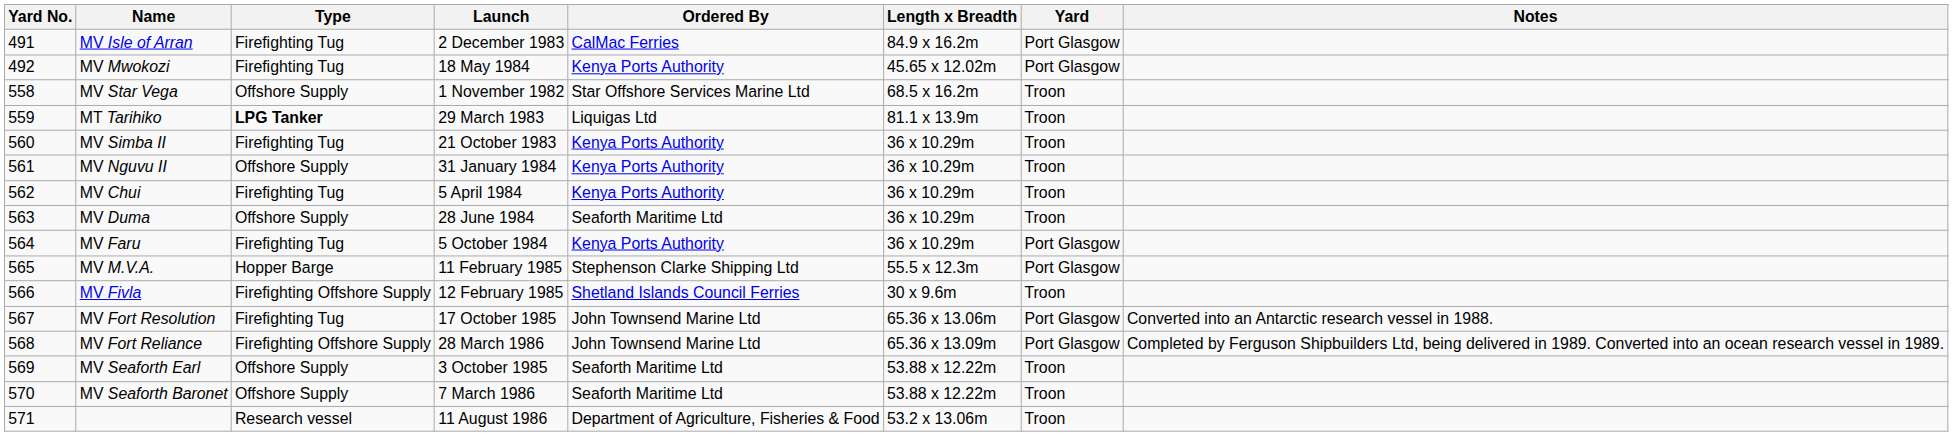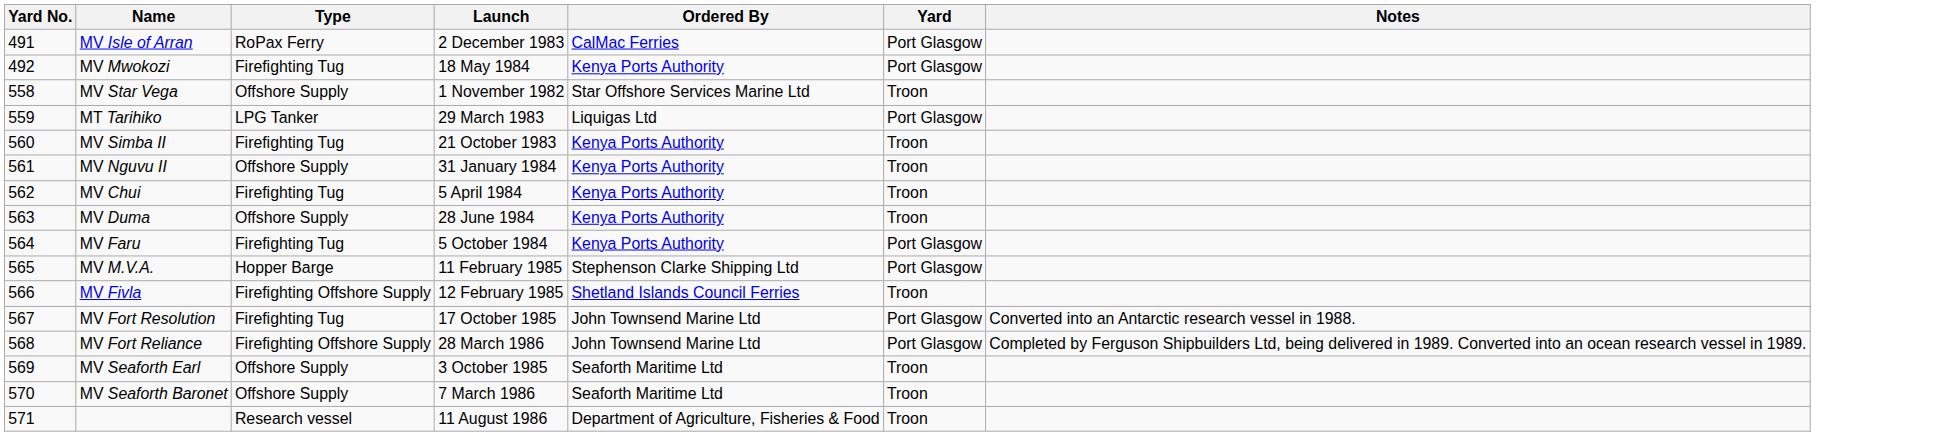 <table class="wikitable sortable">
 <tr>
 <th>Yard No.</th>
 <th>Name</th>
 <th>Type</th>
 <th>Launch</th>
 <th>Ordered By</th>
-<th>Length x Breadth</th>
 <th>Yard</th>
 <th>Notes</th>
 </tr>
 <tr>
 <td>491</td>
 <td><a href='#'>MV <em>Isle of Arran</em></a></td>
-<td>Firefighting Tug</td>
+<td>RoPax Ferry</td>
 <td>2 December 1983</td>
 <td><a href='#'>CalMac Ferries</a></td>
-<td>84.9 x 16.2m</td>
 <td>Port Glasgow</td>
 <td></td>
 </tr>
 <tr>
 <td>492</td>
 <td>MV <em>Mwokozi</em></td>
 <td>Firefighting Tug</td>
 <td>18 May 1984</td>
 <td><a href='#'>Kenya Ports Authority</a></td>
-<td>45.65 x 12.02m</td>
 <td>Port Glasgow</td>
 <td></td>
 </tr>
 <tr>
 <td>558</td>
 <td>MV <em>Star Vega</em></td>
 <td>Offshore Supply</td>
 <td>1 November 1982</td>
 <td>Star Offshore Services Marine Ltd</td>
-<td>68.5 x 16.2m</td>
 <td>Troon</td>
 <td></td>
 </tr>
 <tr>
 <td>559</td>
 <td>MT <em>Tarihiko</em></td>
-<td><strong>LPG Tanker</strong></td>
+<td>LPG Tanker</td>
 <td>29 March 1983</td>
 <td>Liquigas Ltd</td>
-<td>81.1 x 13.9m</td>
-<td>Troon</td>
+<td>Port Glasgow</td>
 <td></td>
 </tr>
 <tr>
 <td>560</td>
 <td>MV <em>Simba II</em></td>
 <td>Firefighting Tug</td>
 <td>21 October 1983</td>
 <td><a href='#'>Kenya Ports Authority</a></td>
-<td>36 x 10.29m</td>
 <td>Troon</td>
 <td></td>
 </tr>
 <tr>
 <td>561</td>
 <td>MV <em>Nguvu II</em></td>
 <td>Offshore Supply</td>
 <td>31 January 1984</td>
 <td><a href='#'>Kenya Ports Authority</a></td>
-<td>36 x 10.29m</td>
 <td>Troon</td>
 <td></td>
 </tr>
 <tr>
 <td>562</td>
 <td>MV <em>Chui</em></td>
 <td>Firefighting Tug</td>
 <td>5 April 1984</td>
 <td><a href='#'>Kenya Ports Authority</a></td>
-<td>36 x 10.29m</td>
 <td>Troon</td>
 <td></td>
 </tr>
 <tr>
 <td>563</td>
 <td>MV <em>Duma</em></td>
 <td>Offshore Supply</td>
 <td>28 June 1984</td>
-<td>Seaforth Maritime Ltd</td>
-<td>36 x 10.29m</td>
+<td><a href='#'>Kenya Ports Authority</a></td>
 <td>Troon</td>
 <td></td>
 </tr>
 <tr>
 <td>564</td>
 <td>MV <em>Faru</em></td>
 <td>Firefighting Tug</td>
 <td>5 October 1984</td>
 <td><a href='#'>Kenya Ports Authority</a></td>
-<td>36 x 10.29m</td>
 <td>Port Glasgow</td>
 <td></td>
 </tr>
 <tr>
 <td>565</td>
 <td>MV <em>M.V.A.</em></td>
 <td>Hopper Barge</td>
 <td>11 February 1985</td>
 <td>Stephenson Clarke Shipping Ltd</td>
-<td>55.5 x 12.3m</td>
 <td>Port Glasgow</td>
 <td></td>
 </tr>
 <tr>
 <td>566</td>
 <td><a href='#'>MV <em>Fivla</em></a></td>
 <td>Firefighting Offshore Supply</td>
 <td>12 February 1985</td>
 <td><a href='#'>Shetland Islands Council Ferries</a></td>
-<td>30 x 9.6m</td>
 <td>Troon</td>
 <td></td>
 </tr>
 <tr>
 <td>567</td>
 <td>MV <em>Fort Resolution</em></td>
 <td>Firefighting Tug</td>
 <td>17 October 1985</td>
 <td>John Townsend Marine Ltd</td>
-<td>65.36 x 13.06m</td>
 <td>Port Glasgow</td>
 <td>Converted into an Antarctic research vessel in 1988.</td>
 </tr>
 <tr>
 <td>568</td>
 <td>MV <em>Fort Reliance</em></td>
 <td>Firefighting Offshore Supply</td>
 <td>28 March 1986</td>
 <td>John Townsend Marine Ltd</td>
-<td>65.36 x 13.09m</td>
 <td>Port Glasgow</td>
 <td>Completed by Ferguson Shipbuilders Ltd, being delivered in 1989. Converted into an ocean research vessel in 1989.</td>
 </tr>
 <tr>
 <td>569</td>
 <td>MV <em>Seaforth Earl</em></td>
 <td>Offshore Supply</td>
 <td>3 October 1985</td>
 <td>Seaforth Maritime Ltd</td>
-<td>53.88 x 12.22m</td>
 <td>Troon</td>
 <td></td>
 </tr>
 <tr>
 <td>570</td>
 <td>MV <em>Seaforth Baronet</em></td>
 <td>Offshore Supply</td>
 <td>7 March 1986</td>
 <td>Seaforth Maritime Ltd</td>
-<td>53.88 x 12.22m</td>
 <td>Troon</td>
 <td></td>
 </tr>
 <tr>
 <td>571</td>
 <td></td>
 <td>Research vessel</td>
 <td>11 August 1986</td>
 <td>Department of Agriculture, Fisheries & Food</td>
-<td>53.2 x 13.06m</td>
 <td>Troon</td>
 <td></td>
 </tr>
 </table>
